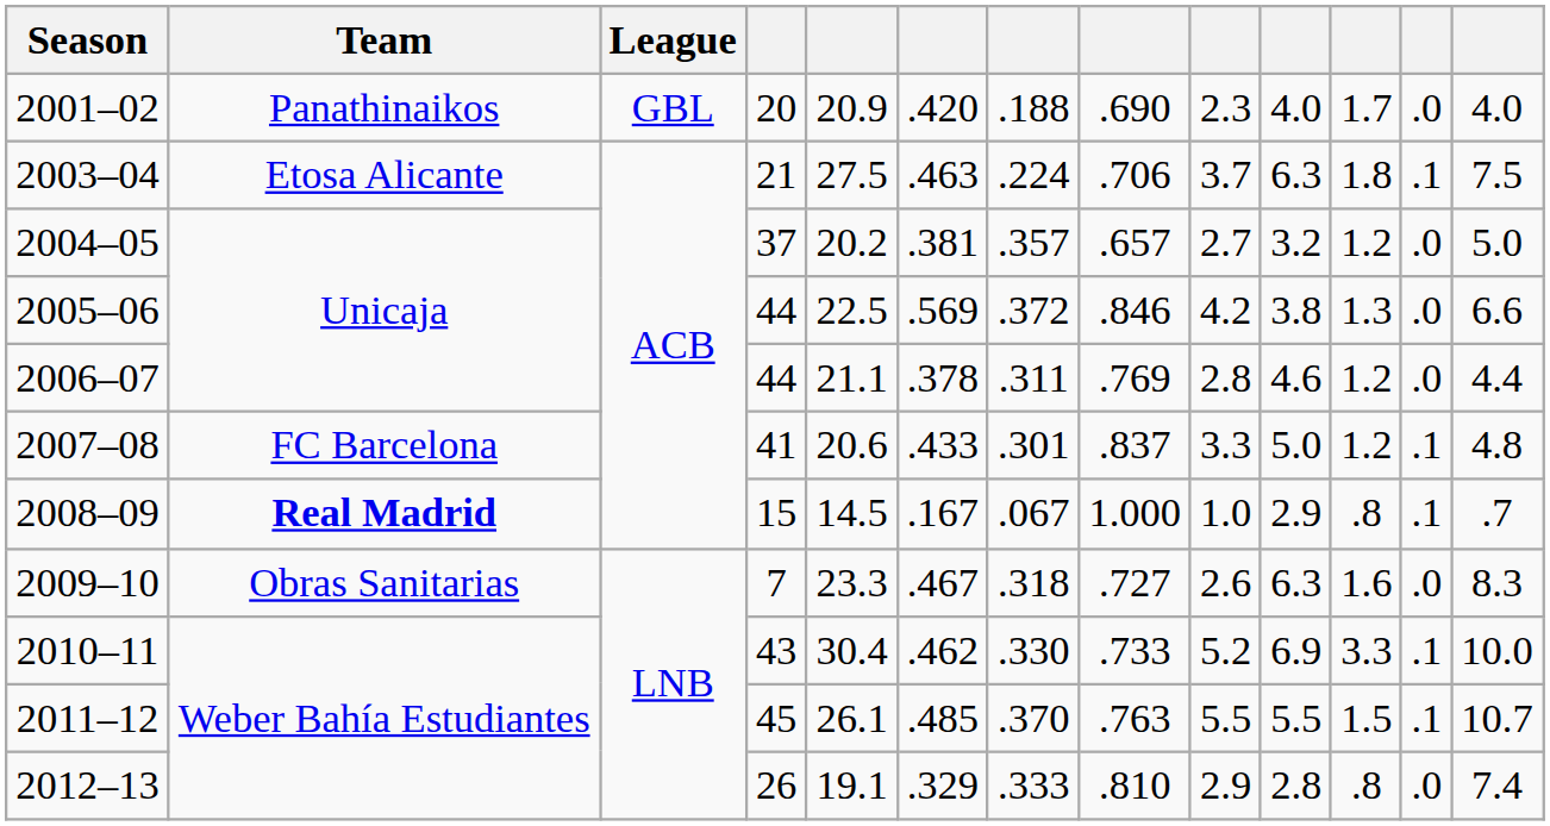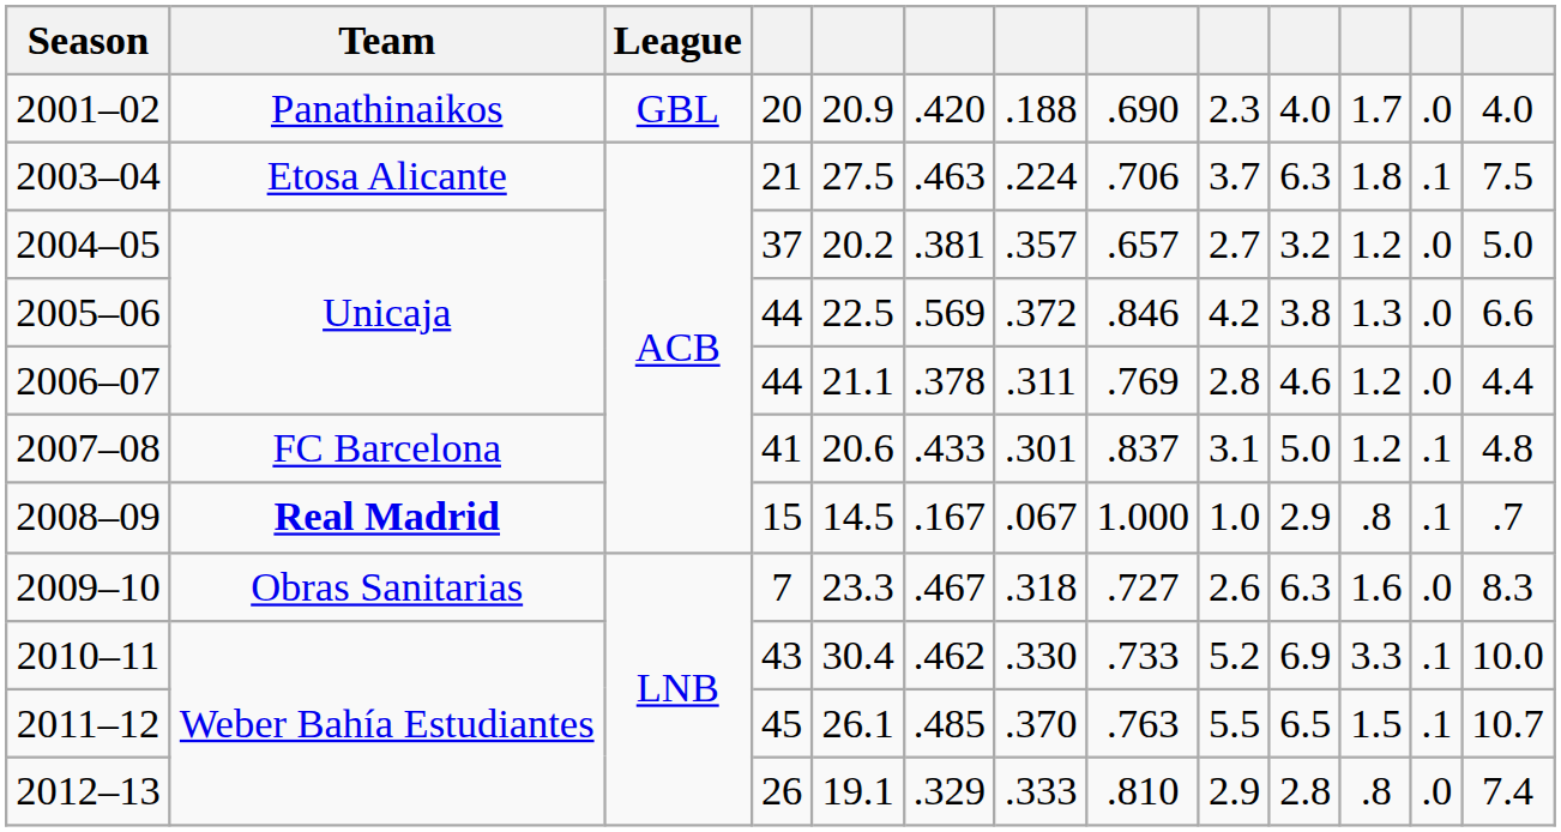 <table class="wikitable sortable" style="font-size:95%; text-align:center;">
 <tr>
 <th>Season</th>
 <th>Team</th>
 <th>League</th>
 <th></th>
 <th></th>
 <th></th>
 <th></th>
 <th></th>
 <th></th>
 <th></th>
 <th></th>
 <th></th>
 <th></th>
 </tr>
 <tr>
 <td>2001–02</td>
 <td><a href='#'>Panathinaikos</a></td>
 <td><a href='#'>GBL</a></td>
 <td>20</td>
 <td>20.9</td>
 <td>.420</td>
 <td>.188</td>
 <td>.690</td>
 <td>2.3</td>
 <td>4.0</td>
 <td>1.7</td>
 <td>.0</td>
 <td>4.0</td>
 </tr>
 <tr>
 <td>2003–04</td>
 <td><a href='#'>Etosa Alicante</a></td>
 <td rowspan="6"><a href='#'>ACB</a></td>
 <td>21</td>
 <td>27.5</td>
 <td>.463</td>
 <td>.224</td>
 <td>.706</td>
 <td>3.7</td>
 <td>6.3</td>
 <td>1.8</td>
 <td>.1</td>
 <td>7.5</td>
 </tr>
 <tr>
 <td>2004–05</td>
 <td rowspan="3"><a href='#'>Unicaja</a></td>
 <td>37</td>
 <td>20.2</td>
 <td>.381</td>
 <td>.357</td>
 <td>.657</td>
 <td>2.7</td>
 <td>3.2</td>
 <td>1.2</td>
 <td>.0</td>
 <td>5.0</td>
 </tr>
 <tr>
 <td>2005–06</td>
 <td>44</td>
 <td>22.5</td>
 <td>.569</td>
 <td>.372</td>
 <td>.846</td>
 <td>4.2</td>
 <td>3.8</td>
 <td>1.3</td>
 <td>.0</td>
 <td>6.6</td>
 </tr>
 <tr>
 <td>2006–07</td>
 <td>44</td>
 <td>21.1</td>
 <td>.378</td>
 <td>.311</td>
 <td>.769</td>
 <td>2.8</td>
 <td>4.6</td>
 <td>1.2</td>
 <td>.0</td>
 <td>4.4</td>
 </tr>
 <tr>
 <td>2007–08</td>
 <td><a href='#'>FC Barcelona</a></td>
 <td>41</td>
 <td>20.6</td>
 <td>.433</td>
 <td>.301</td>
 <td>.837</td>
-<td>3.3</td>
+<td>3.1</td>
 <td>5.0</td>
 <td>1.2</td>
 <td>.1</td>
 <td>4.8</td>
 </tr>
 <tr>
 <td>2008–09</td>
 <td><strong><a href='#'>Real Madrid</a></strong></td>
 <td>15</td>
 <td>14.5</td>
 <td>.167</td>
 <td>.067</td>
 <td>1.000</td>
 <td>1.0</td>
 <td>2.9</td>
 <td>.8</td>
 <td>.1</td>
 <td>.7</td>
 </tr>
 <tr>
 <td>2009–10</td>
 <td><a href='#'>Obras Sanitarias</a></td>
 <td rowspan="4"><a href='#'>LNB</a></td>
 <td>7</td>
 <td>23.3</td>
 <td>.467</td>
 <td>.318</td>
 <td>.727</td>
 <td>2.6</td>
 <td>6.3</td>
 <td>1.6</td>
 <td>.0</td>
 <td>8.3</td>
 </tr>
 <tr>
 <td>2010–11</td>
 <td rowspan="3"><a href='#'>Weber Bahía Estudiantes</a></td>
 <td>43</td>
 <td>30.4</td>
 <td>.462</td>
 <td>.330</td>
 <td>.733</td>
 <td>5.2</td>
 <td>6.9</td>
 <td>3.3</td>
 <td>.1</td>
 <td>10.0</td>
 </tr>
 <tr>
 <td>2011–12</td>
 <td>45</td>
 <td>26.1</td>
 <td>.485</td>
 <td>.370</td>
 <td>.763</td>
 <td>5.5</td>
-<td>5.5</td>
+<td>6.5</td>
 <td>1.5</td>
 <td>.1</td>
 <td>10.7</td>
 </tr>
 <tr>
 <td>2012–13</td>
 <td>26</td>
 <td>19.1</td>
 <td>.329</td>
 <td>.333</td>
 <td>.810</td>
 <td>2.9</td>
 <td>2.8</td>
 <td>.8</td>
 <td>.0</td>
 <td>7.4</td>
 </tr>
 </table>
